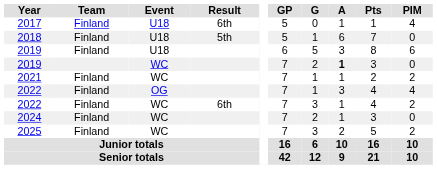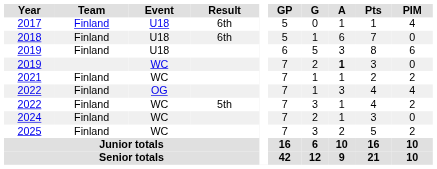 <table border="0" cellpadding="1" cellspacing="0" style="text-align:center; width:40em">
 <tr ALIGN="centre" bgcolor="#e0e0e0">
 <th>Year</th>
 <th>Team</th>
 <th>Event</th>
 <th>Result</th>
 <th rowspan="97" bgcolor="#ffffff"> </th>
 <th>GP</th>
 <th>G</th>
 <th>A</th>
 <th>Pts</th>
 <th>PIM</th>
 </tr>
 <tr>
 <td><a href='#'>2017</a></td>
 <td><a href='#'>Finland</a></td>
 <td><a href='#'>U18</a></td>
 <td>6th</td>
 <td>5</td>
 <td>0</td>
 <td>1</td>
 <td>1</td>
 <td>4</td>
 </tr>
 <tr bgcolor="#f0f0f0">
 <td><a href='#'>2018</a></td>
 <td>Finland</td>
 <td>U18</td>
-<td>5th</td>
+<td>6th</td>
 <td>5</td>
 <td>1</td>
 <td>6</td>
 <td>7</td>
 <td>0</td>
 </tr>
 <tr>
 <td><a href='#'>2019</a></td>
 <td>Finland</td>
 <td>U18</td>
 <td></td>
 <td>6</td>
 <td>5</td>
 <td>3</td>
 <td>8</td>
 <td>6</td>
 </tr>
 <tr bgcolor="#f0f0f0">
 <td><a href='#'>2019</a></td>
 <td></td>
 <td><a href='#'>WC</a></td>
 <td></td>
 <td>7</td>
 <td>2</td>
 <td><strong>1</strong></td>
 <td>3</td>
 <td>0</td>
 </tr>
 <tr>
 <td><a href='#'>2021</a></td>
 <td>Finland</td>
 <td>WC</td>
 <td></td>
 <td>7</td>
 <td>1</td>
 <td>1</td>
 <td>2</td>
 <td>2</td>
 </tr>
 <tr bgcolor="#f0f0f0">
 <td><a href='#'>2022</a></td>
 <td>Finland</td>
 <td><a href='#'>OG</a></td>
 <td></td>
 <td>7</td>
 <td>1</td>
 <td>3</td>
 <td>4</td>
 <td>4</td>
 </tr>
 <tr>
 <td><a href='#'>2022</a></td>
 <td>Finland</td>
 <td>WC</td>
-<td>6th</td>
+<td>5th</td>
 <td>7</td>
 <td>3</td>
 <td>1</td>
 <td>4</td>
 <td>2</td>
 </tr>
 <tr bgcolor="#f0f0f0">
 <td><a href='#'>2024</a></td>
 <td>Finland</td>
 <td>WC</td>
 <td></td>
 <td>7</td>
 <td>2</td>
 <td>1</td>
 <td>3</td>
 <td>0</td>
 </tr>
 <tr>
 <td><a href='#'>2025</a></td>
 <td>Finland</td>
 <td>WC</td>
 <td></td>
 <td>7</td>
 <td>3</td>
 <td>2</td>
 <td>5</td>
 <td>2</td>
 </tr>
 <tr align="centre" bgcolor="#e0e0e0">
 <th colspan="4">Junior totals</th>
 <th>16</th>
 <th>6</th>
 <th>10</th>
 <th>16</th>
 <th>10</th>
 </tr>
 <tr align="centre" bgcolor="#e0e0e0">
 <th colspan="4">Senior totals</th>
 <th>42</th>
 <th>12</th>
 <th>9</th>
 <th>21</th>
 <th>10</th>
 </tr>
 </table>
